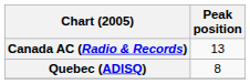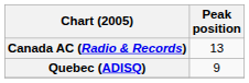 <table class="wikitable sortable plainrowheaders" style="text-align:center">
 <tr>
 <th scope="col">Chart (2005)</th>
 <th scope="col">Peak<br> position</th>
 </tr>
 <tr>
 <th scope="row">Canada AC (<em><a href='#'>Radio & Records</a></em>)</th>
 <td>13</td>
 </tr>
 <tr>
 <th scope="row">Quebec (<a href='#'>ADISQ</a>)</th>
-<td>8</td>
+<td>9</td>
 </tr>
 <tr>
 </tr>
 </table>
